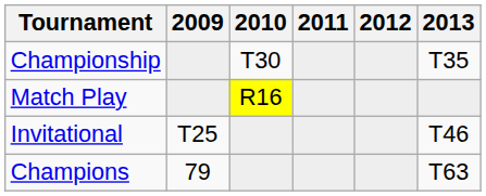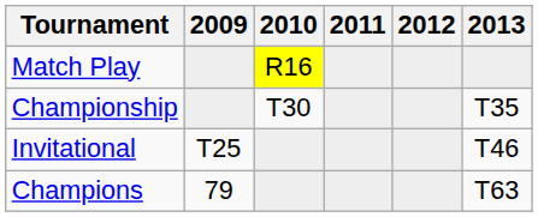 <table class="wikitable" style="text-align:center;">
 <tr>
 <th>Tournament</th>
 <th>2009</th>
 <th>2010</th>
 <th>2011</th>
 <th>2012</th>
 <th>2013</th>
 </tr>
 <tr>
+<td align="left"><a href='#'>Match Play</a></td>
+<td style="background:#eeeeee;"></td>
+<td style="background:yellow;">R16</td>
+<td style="background:#eeeeee;"></td>
+<td style="background:#eeeeee;"></td>
+<td style="background:#eeeeee;"></td>
+</tr>
+<tr>
 <td align="left"><a href='#'>Championship</a></td>
 <td style="background:#eeeeee;"></td>
 <td>T30</td>
 <td style="background:#eeeeee;"></td>
 <td style="background:#eeeeee;"></td>
 <td>T35</td>
-</tr>
-<tr>
-<td align="left"><a href='#'>Match Play</a></td>
-<td style="background:#eeeeee;"></td>
-<td style="background:yellow;">R16</td>
-<td style="background:#eeeeee;"></td>
-<td style="background:#eeeeee;"></td>
-<td style="background:#eeeeee;"></td>
 </tr>
 <tr>
 <td align="left"><a href='#'>Invitational</a></td>
 <td>T25</td>
 <td style="background:#eeeeee;"></td>
 <td style="background:#eeeeee;"></td>
 <td style="background:#eeeeee;"></td>
 <td>T46</td>
 </tr>
 <tr>
 <td align="left"><a href='#'>Champions</a></td>
 <td>79</td>
 <td style="background:#eeeeee;"></td>
 <td style="background:#eeeeee;"></td>
 <td style="background:#eeeeee;"></td>
 <td>T63</td>
 </tr>
 </table>
